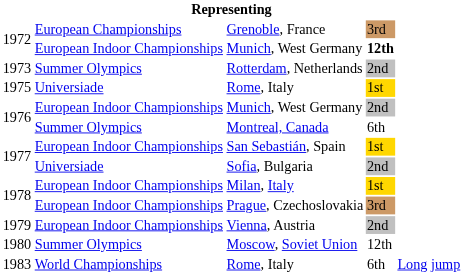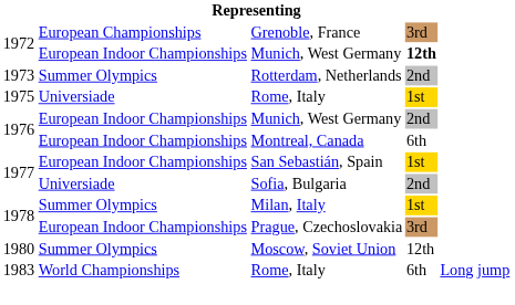 <table>
 <tr>
 <th colspan="5">Representing </th>
 </tr>
 <tr>
 <td rowspan=2>1972</td>
 <td><a href='#'>European Championships</a></td>
 <td><a href='#'>Grenoble</a>, France</td>
 <td bgcolor="cc9966">3rd</td>
 <td></td>
 </tr>
 <tr>
 <td><a href='#'>European Indoor Championships</a></td>
 <td><a href='#'>Munich</a>, West Germany</td>
 <td><strong>12th</strong></td>
 <td></td>
 </tr>
 <tr>
 <td>1973</td>
 <td><a href='#'>Summer Olympics</a></td>
 <td><a href='#'>Rotterdam</a>, Netherlands</td>
 <td bgcolor="silver">2nd</td>
 <td></td>
 </tr>
 <tr>
 <td>1975</td>
 <td><a href='#'>Universiade</a></td>
 <td><a href='#'>Rome</a>, Italy</td>
 <td bgcolor="gold">1st</td>
 <td></td>
 </tr>
 <tr>
 <td rowspan=2>1976</td>
 <td><a href='#'>European Indoor Championships</a></td>
 <td><a href='#'>Munich</a>, West Germany</td>
 <td bgcolor="silver">2nd</td>
 <td></td>
 </tr>
 <tr>
-<td><a href='#'>Summer Olympics</a></td>
+<td><a href='#'>European Indoor Championships</a></td>
 <td><a href='#'>Montreal, Canada</a></td>
 <td>6th</td>
 </tr>
 <tr>
 <td rowspan=2>1977</td>
 <td><a href='#'>European Indoor Championships</a></td>
 <td><a href='#'>San Sebastián</a>, Spain</td>
 <td bgcolor="gold">1st</td>
 <td></td>
 </tr>
 <tr>
 <td><a href='#'>Universiade</a></td>
 <td><a href='#'>Sofia</a>, Bulgaria</td>
 <td bgcolor="silver">2nd</td>
 <td></td>
 </tr>
 <tr>
 <td rowspan=2>1978</td>
-<td><a href='#'>European Indoor Championships</a></td>
+<td><a href='#'>Summer Olympics</a></td>
 <td><a href='#'>Milan</a>, <a href='#'>Italy</a></td>
 <td bgcolor="gold">1st</td>
 <td></td>
 </tr>
 <tr>
 <td><a href='#'>European Indoor Championships</a></td>
 <td><a href='#'>Prague</a>, Czechoslovakia</td>
 <td bgcolor="cc9966">3rd</td>
-<td></td>
-</tr>
-<tr>
-<td>1979</td>
-<td><a href='#'>European Indoor Championships</a></td>
-<td><a href='#'>Vienna</a>, Austria</td>
-<td bgcolor="silver">2nd</td>
 <td></td>
 </tr>
 <tr>
 <td>1980</td>
 <td><a href='#'>Summer Olympics</a></td>
 <td><a href='#'>Moscow</a>, <a href='#'>Soviet Union</a></td>
 <td>12th</td>
 <td></td>
 </tr>
 <tr>
 <td>1983</td>
 <td><a href='#'>World Championships</a></td>
 <td><a href='#'>Rome</a>, Italy</td>
 <td>6th</td>
 <td><a href='#'>Long jump</a></td>
 </tr>
 </table>
